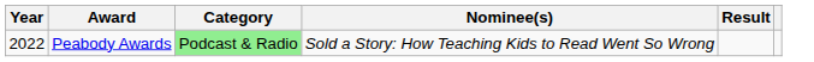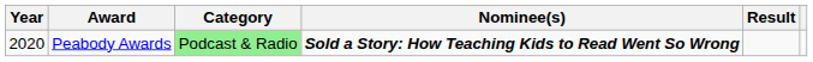 <table class="wikitable plainrowheaders sortable">
 <tr>
 <th scope="col">Year</th>
 <th scope="col">Award</th>
 <th scope="col">Category</th>
 <th scope="col">Nominee(s)</th>
 <th scope="col">Result</th>
 <th scope="col" class="unsortable"></th>
 </tr>
 <tr>
-<td>2022</td>
+<td>2020</td>
 <td><a href='#'>Peabody Awards</a></td>
 <td style="background: lightgreen;">Podcast & Radio</td>
-<td><em>Sold a Story: How Teaching Kids to Read Went So Wrong</em></td>
+<td><strong><em>Sold a Story: How Teaching Kids to Read Went So Wrong</em></strong></td>
 <td></td>
 <td></td>
 </tr>
 </table>
